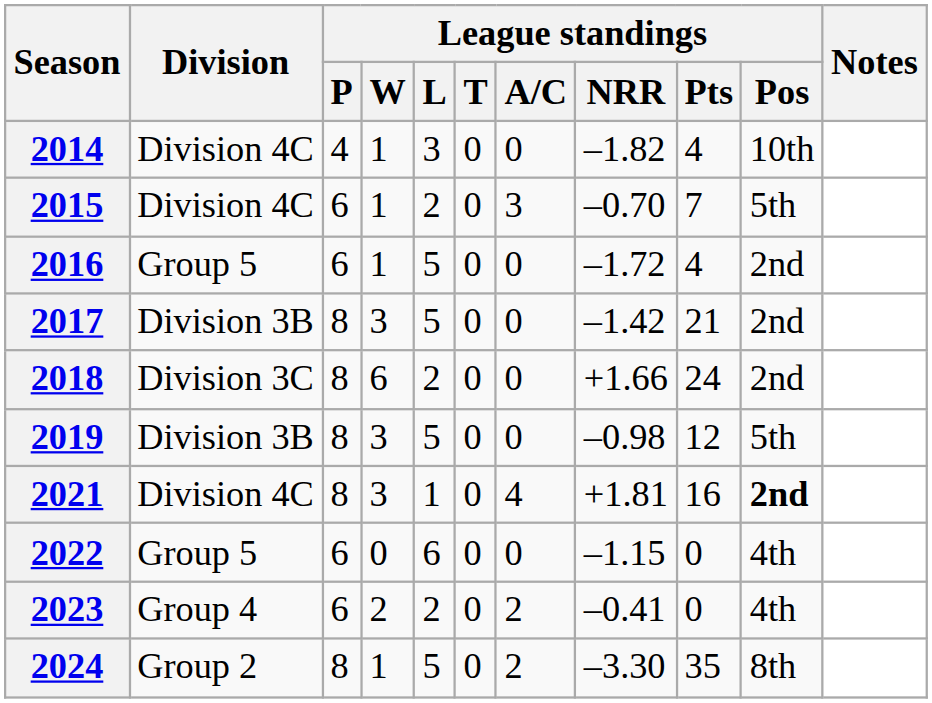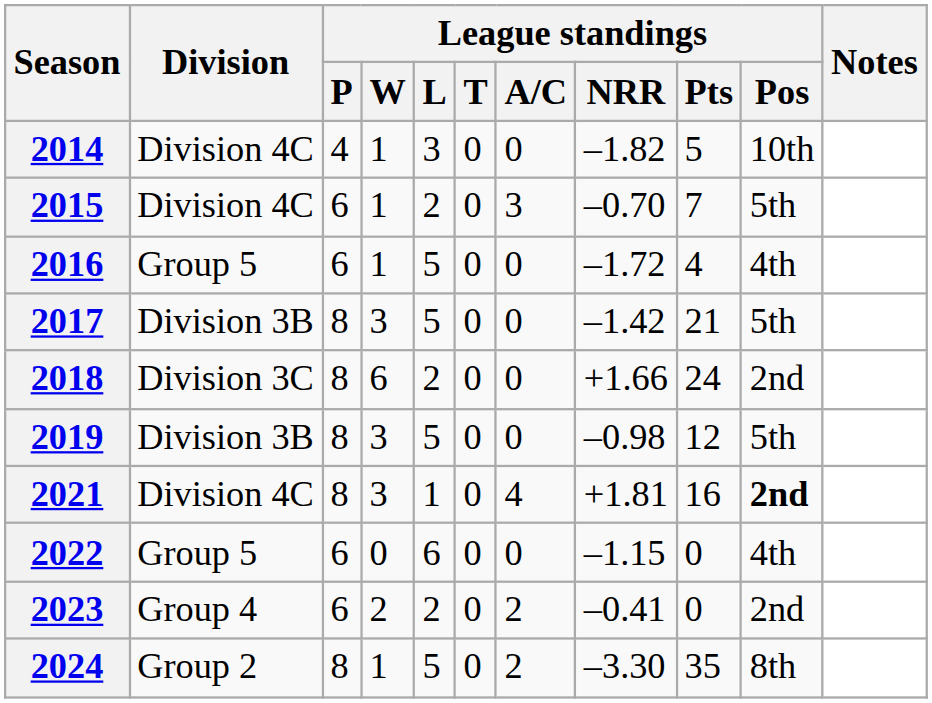 <table class="wikitable sortable">
 <tr>
 <th scope="col" rowspan="2">Season</th>
 <th scope="col" rowspan="2">Division</th>
 <th scope="col" colspan="8">League standings</th>
 <th scope="col" rowspan="2">Notes</th>
 </tr>
 <tr>
 <th scope="col">P</th>
 <th scope="col">W</th>
 <th scope="col">L</th>
 <th scope="col">T</th>
 <th scope="col">A/C</th>
 <th scope="col">NRR</th>
 <th scope="col">Pts</th>
 <th scope="col">Pos</th>
 </tr>
 <tr>
 <th scope="row"><a href='#'>2014</a></th>
 <td>Division 4C</td>
 <td>4</td>
 <td>1</td>
 <td>3</td>
 <td>0</td>
 <td>0</td>
 <td>–1.82</td>
-<td>4</td>
+<td>5</td>
 <td>10th</td>
 <td style="background: white;"></td>
 </tr>
 <tr>
 <th scope="row"><a href='#'>2015</a></th>
 <td>Division 4C</td>
 <td>6</td>
 <td>1</td>
 <td>2</td>
 <td>0</td>
 <td>3</td>
 <td>–0.70</td>
 <td>7</td>
 <td>5th</td>
 <td style="background: white;"></td>
 </tr>
 <tr>
 <th scope="row"><a href='#'>2016</a></th>
 <td>Group 5</td>
 <td>6</td>
 <td>1</td>
 <td>5</td>
 <td>0</td>
 <td>0</td>
 <td>–1.72</td>
 <td>4</td>
-<td>2nd</td>
+<td>4th</td>
 <td style="background: white;"></td>
 </tr>
 <tr>
 <th scope="row"><a href='#'>2017</a></th>
 <td>Division 3B</td>
 <td>8</td>
 <td>3</td>
 <td>5</td>
 <td>0</td>
 <td>0</td>
 <td>–1.42</td>
 <td>21</td>
-<td>2nd</td>
+<td>5th</td>
 <td style="background: white;"></td>
 </tr>
 <tr>
 <th scope="row"><a href='#'>2018</a></th>
 <td>Division 3C</td>
 <td>8</td>
 <td>6</td>
 <td>2</td>
 <td>0</td>
 <td>0</td>
 <td>+1.66</td>
 <td>24</td>
 <td>2nd</td>
 <td style="background: white;"></td>
 </tr>
 <tr>
 <th scope="row"><a href='#'>2019</a></th>
 <td>Division 3B</td>
 <td>8</td>
 <td>3</td>
 <td>5</td>
 <td>0</td>
 <td>0</td>
 <td>–0.98</td>
 <td>12</td>
 <td>5th</td>
 <td style="background: white;"></td>
 </tr>
 <tr>
 <th scope="row"><a href='#'>2021</a></th>
 <td>Division 4C</td>
 <td>8</td>
 <td>3</td>
 <td>1</td>
 <td>0</td>
 <td>4</td>
 <td>+1.81</td>
 <td>16</td>
 <td><strong>2nd</strong></td>
 <td style="background: white;"></td>
 </tr>
 <tr>
 <th scope="row"><a href='#'>2022</a></th>
 <td>Group 5</td>
 <td>6</td>
 <td>0</td>
 <td>6</td>
 <td>0</td>
 <td>0</td>
 <td>–1.15</td>
 <td>0</td>
 <td>4th</td>
 <td style="background: white;"></td>
 </tr>
 <tr>
 <th scope="row"><a href='#'>2023</a></th>
 <td>Group 4</td>
 <td>6</td>
 <td>2</td>
 <td>2</td>
 <td>0</td>
 <td>2</td>
 <td>–0.41</td>
 <td>0</td>
-<td>4th</td>
+<td>2nd</td>
 <td style="background: white;"></td>
 </tr>
 <tr>
 <th scope="row"><a href='#'>2024</a></th>
 <td>Group 2</td>
 <td>8</td>
 <td>1</td>
 <td>5</td>
 <td>0</td>
 <td>2</td>
 <td>–3.30</td>
 <td>35</td>
 <td>8th</td>
 <td style="background: white;"></td>
 </tr>
 </table>
